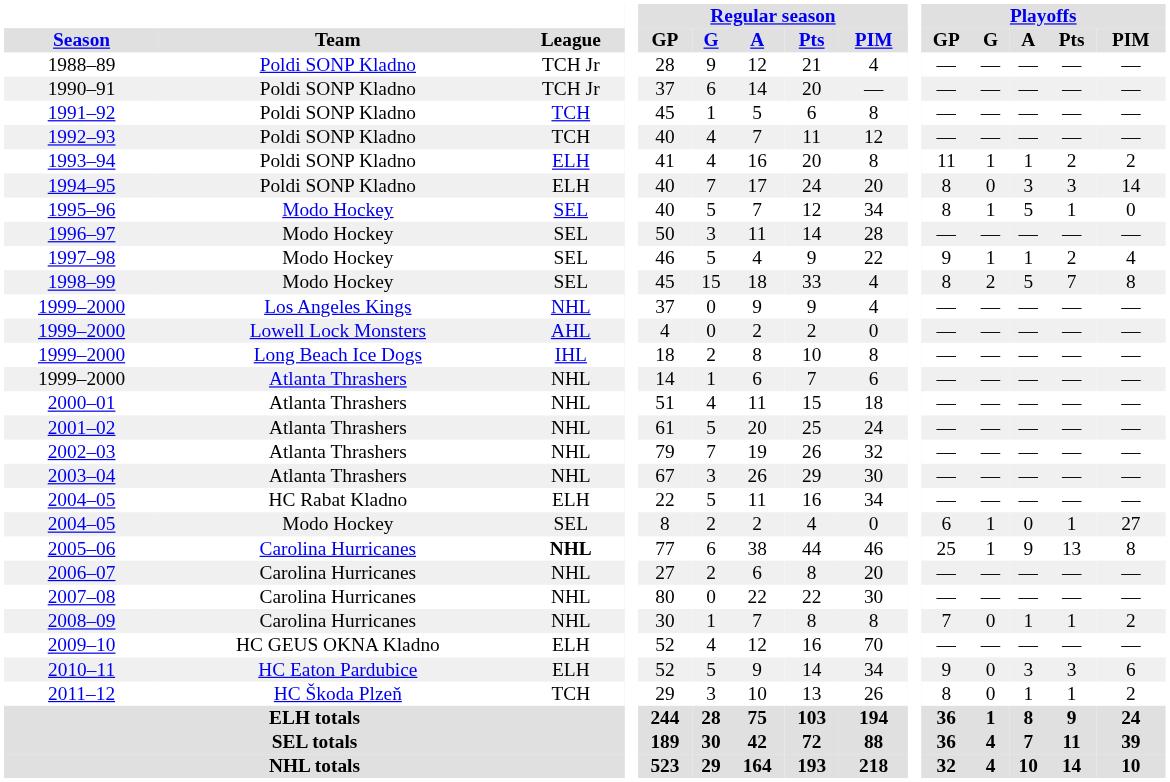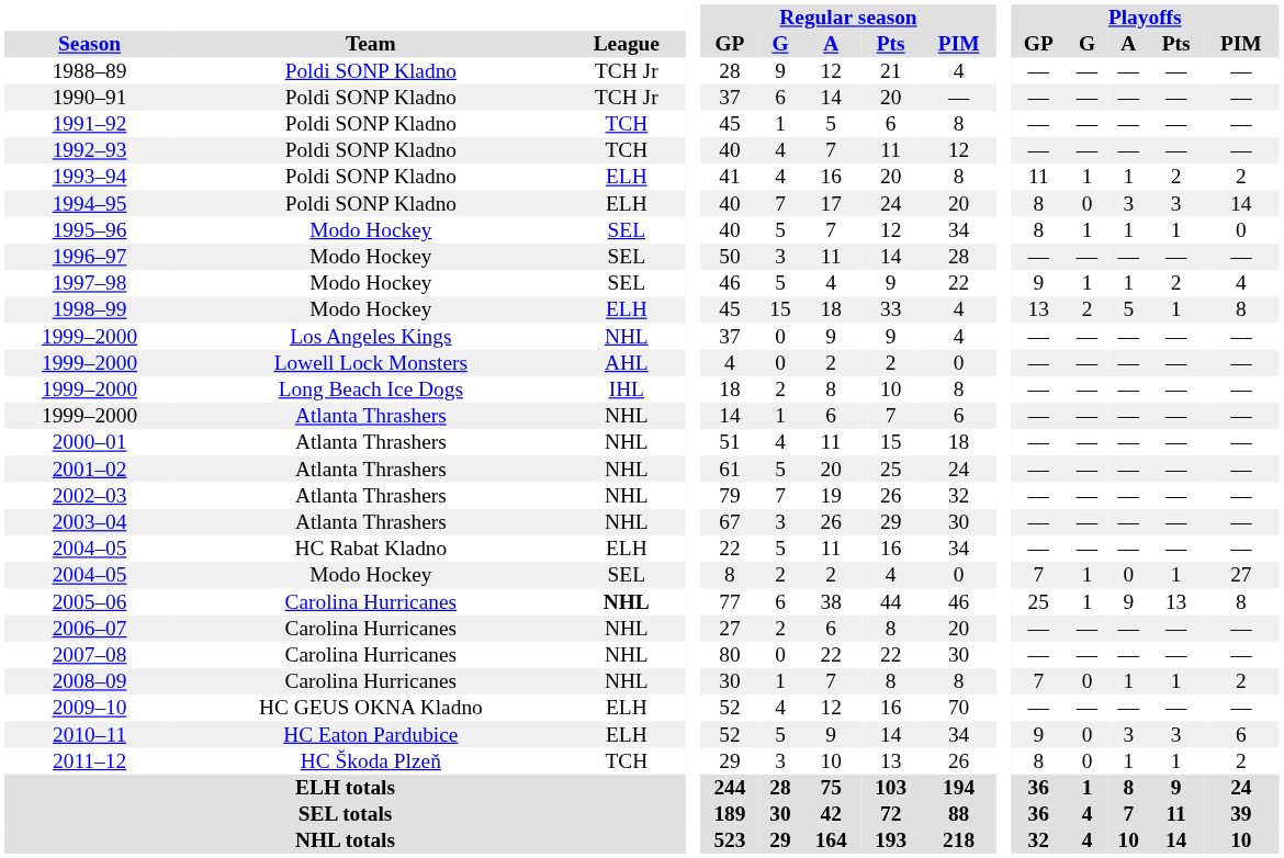 <table border="0" cellpadding="1" cellspacing="0" style="text-align:center; width:60em;">
 <tr style="background:#e0e0e0;">
 <th colspan="3"  bgcolor="#ffffff"> </th>
 <th rowspan="99" bgcolor="#ffffff"> </th>
 <th colspan="5"><a href='#'>Regular season</a></th>
 <th rowspan="99" bgcolor="#ffffff"> </th>
 <th colspan="5"><a href='#'>Playoffs</a></th>
 </tr>
 <tr style="background:#e0e0e0;">
 <th><a href='#'>Season</a></th>
 <th>Team</th>
 <th>League</th>
 <th>GP</th>
 <th><a href='#'>G</a></th>
 <th><a href='#'>A</a></th>
 <th><a href='#'>Pts</a></th>
 <th><a href='#'>PIM</a></th>
 <th>GP</th>
 <th>G</th>
 <th>A</th>
 <th>Pts</th>
 <th>PIM</th>
 </tr>
 <tr>
 <td>1988–89</td>
 <td><a href='#'>Poldi SONP Kladno</a></td>
 <td>TCH Jr</td>
 <td>28</td>
 <td>9</td>
 <td>12</td>
 <td>21</td>
 <td>4</td>
 <td>—</td>
 <td>—</td>
 <td>—</td>
 <td>—</td>
 <td>—</td>
 </tr>
 <tr bgcolor="#f0f0f0">
 <td>1990–91</td>
 <td>Poldi SONP Kladno</td>
 <td>TCH Jr</td>
 <td>37</td>
 <td>6</td>
 <td>14</td>
 <td>20</td>
 <td>—</td>
 <td>—</td>
 <td>—</td>
 <td>—</td>
 <td>—</td>
 <td>—</td>
 </tr>
 <tr>
 <td><a href='#'>1991–92</a></td>
 <td>Poldi SONP Kladno</td>
 <td><a href='#'>TCH</a></td>
 <td>45</td>
 <td>1</td>
 <td>5</td>
 <td>6</td>
 <td>8</td>
 <td>—</td>
 <td>—</td>
 <td>—</td>
 <td>—</td>
 <td>—</td>
 </tr>
 <tr bgcolor="#f0f0f0">
 <td><a href='#'>1992–93</a></td>
 <td>Poldi SONP Kladno</td>
 <td>TCH</td>
 <td>40</td>
 <td>4</td>
 <td>7</td>
 <td>11</td>
 <td>12</td>
 <td>—</td>
 <td>—</td>
 <td>—</td>
 <td>—</td>
 <td>—</td>
 </tr>
 <tr>
 <td><a href='#'>1993–94</a></td>
 <td>Poldi SONP Kladno</td>
 <td><a href='#'>ELH</a></td>
 <td>41</td>
 <td>4</td>
 <td>16</td>
 <td>20</td>
 <td>8</td>
 <td>11</td>
 <td>1</td>
 <td>1</td>
 <td>2</td>
 <td>2</td>
 </tr>
 <tr bgcolor="#f0f0f0">
 <td><a href='#'>1994–95</a></td>
 <td>Poldi SONP Kladno</td>
 <td>ELH</td>
 <td>40</td>
 <td>7</td>
 <td>17</td>
 <td>24</td>
 <td>20</td>
 <td>8</td>
 <td>0</td>
 <td>3</td>
 <td>3</td>
 <td>14</td>
 </tr>
 <tr>
 <td><a href='#'>1995–96</a></td>
 <td><a href='#'>Modo Hockey</a></td>
 <td><a href='#'>SEL</a></td>
 <td>40</td>
 <td>5</td>
 <td>7</td>
 <td>12</td>
 <td>34</td>
 <td>8</td>
 <td>1</td>
-<td>5</td>
+<td>1</td>
 <td>1</td>
 <td>0</td>
 </tr>
 <tr bgcolor="#f0f0f0">
 <td><a href='#'>1996–97</a></td>
 <td>Modo Hockey</td>
 <td>SEL</td>
 <td>50</td>
 <td>3</td>
 <td>11</td>
 <td>14</td>
 <td>28</td>
 <td>—</td>
 <td>—</td>
 <td>—</td>
 <td>—</td>
 <td>—</td>
 </tr>
 <tr>
 <td><a href='#'>1997–98</a></td>
 <td>Modo Hockey</td>
 <td>SEL</td>
 <td>46</td>
 <td>5</td>
 <td>4</td>
 <td>9</td>
 <td>22</td>
 <td>9</td>
 <td>1</td>
 <td>1</td>
 <td>2</td>
 <td>4</td>
 </tr>
 <tr bgcolor="#f0f0f0">
 <td><a href='#'>1998–99</a></td>
 <td>Modo Hockey</td>
-<td>SEL</td>
+<td><a href='#'>ELH</a></td>
 <td>45</td>
 <td>15</td>
 <td>18</td>
 <td>33</td>
 <td>4</td>
-<td>8</td>
+<td>13</td>
 <td>2</td>
 <td>5</td>
-<td>7</td>
+<td>1</td>
 <td>8</td>
 </tr>
 <tr>
 <td><a href='#'>1999–2000</a></td>
 <td><a href='#'>Los Angeles Kings</a></td>
 <td><a href='#'>NHL</a></td>
 <td>37</td>
 <td>0</td>
 <td>9</td>
 <td>9</td>
 <td>4</td>
 <td>—</td>
 <td>—</td>
 <td>—</td>
 <td>—</td>
 <td>—</td>
 </tr>
 <tr bgcolor="#f0f0f0">
 <td><a href='#'>1999–2000</a></td>
 <td><a href='#'>Lowell Lock Monsters</a></td>
 <td><a href='#'>AHL</a></td>
 <td>4</td>
 <td>0</td>
 <td>2</td>
 <td>2</td>
 <td>0</td>
 <td>—</td>
 <td>—</td>
 <td>—</td>
 <td>—</td>
 <td>—</td>
 </tr>
 <tr>
 <td><a href='#'>1999–2000</a></td>
 <td><a href='#'>Long Beach Ice Dogs</a></td>
 <td><a href='#'>IHL</a></td>
 <td>18</td>
 <td>2</td>
 <td>8</td>
 <td>10</td>
 <td>8</td>
 <td>—</td>
 <td>—</td>
 <td>—</td>
 <td>—</td>
 <td>—</td>
 </tr>
 <tr bgcolor="#f0f0f0">
 <td>1999–2000</td>
 <td><a href='#'>Atlanta Thrashers</a></td>
 <td>NHL</td>
 <td>14</td>
 <td>1</td>
 <td>6</td>
 <td>7</td>
 <td>6</td>
 <td>—</td>
 <td>—</td>
 <td>—</td>
 <td>—</td>
 <td>—</td>
 </tr>
 <tr>
 <td><a href='#'>2000–01</a></td>
 <td>Atlanta Thrashers</td>
 <td>NHL</td>
 <td>51</td>
 <td>4</td>
 <td>11</td>
 <td>15</td>
 <td>18</td>
 <td>—</td>
 <td>—</td>
 <td>—</td>
 <td>—</td>
 <td>—</td>
 </tr>
 <tr bgcolor="#f0f0f0">
 <td><a href='#'>2001–02</a></td>
 <td>Atlanta Thrashers</td>
 <td>NHL</td>
 <td>61</td>
 <td>5</td>
 <td>20</td>
 <td>25</td>
 <td>24</td>
 <td>—</td>
 <td>—</td>
 <td>—</td>
 <td>—</td>
 <td>—</td>
 </tr>
 <tr>
 <td><a href='#'>2002–03</a></td>
 <td>Atlanta Thrashers</td>
 <td>NHL</td>
 <td>79</td>
 <td>7</td>
 <td>19</td>
 <td>26</td>
 <td>32</td>
 <td>—</td>
 <td>—</td>
 <td>—</td>
 <td>—</td>
 <td>—</td>
 </tr>
 <tr bgcolor="#f0f0f0">
 <td><a href='#'>2003–04</a></td>
 <td>Atlanta Thrashers</td>
 <td>NHL</td>
 <td>67</td>
 <td>3</td>
 <td>26</td>
 <td>29</td>
 <td>30</td>
 <td>—</td>
 <td>—</td>
 <td>—</td>
 <td>—</td>
 <td>—</td>
 </tr>
 <tr>
 <td><a href='#'>2004–05</a></td>
 <td>HC Rabat Kladno</td>
 <td>ELH</td>
 <td>22</td>
 <td>5</td>
 <td>11</td>
 <td>16</td>
 <td>34</td>
 <td>—</td>
 <td>—</td>
 <td>—</td>
 <td>—</td>
 <td>—</td>
 </tr>
 <tr bgcolor="#f0f0f0">
 <td><a href='#'>2004–05</a></td>
 <td>Modo Hockey</td>
 <td>SEL</td>
 <td>8</td>
 <td>2</td>
 <td>2</td>
 <td>4</td>
 <td>0</td>
-<td>6</td>
+<td>7</td>
 <td>1</td>
 <td>0</td>
 <td>1</td>
 <td>27</td>
 </tr>
 <tr>
 <td><a href='#'>2005–06</a></td>
 <td><a href='#'>Carolina Hurricanes</a></td>
 <td><strong>NHL</strong></td>
 <td>77</td>
 <td>6</td>
 <td>38</td>
 <td>44</td>
 <td>46</td>
 <td>25</td>
 <td>1</td>
 <td>9</td>
 <td>13</td>
 <td>8</td>
 </tr>
 <tr bgcolor="#f0f0f0">
 <td><a href='#'>2006–07</a></td>
 <td>Carolina Hurricanes</td>
 <td>NHL</td>
 <td>27</td>
 <td>2</td>
 <td>6</td>
 <td>8</td>
 <td>20</td>
 <td>—</td>
 <td>—</td>
 <td>—</td>
 <td>—</td>
 <td>—</td>
 </tr>
 <tr>
 <td><a href='#'>2007–08</a></td>
 <td>Carolina Hurricanes</td>
 <td>NHL</td>
 <td>80</td>
 <td>0</td>
 <td>22</td>
 <td>22</td>
 <td>30</td>
 <td>—</td>
 <td>—</td>
 <td>—</td>
 <td>—</td>
 <td>—</td>
 </tr>
 <tr bgcolor="#f0f0f0">
 <td><a href='#'>2008–09</a></td>
 <td>Carolina Hurricanes</td>
 <td>NHL</td>
 <td>30</td>
 <td>1</td>
 <td>7</td>
 <td>8</td>
 <td>8</td>
 <td>7</td>
 <td>0</td>
 <td>1</td>
 <td>1</td>
 <td>2</td>
 </tr>
 <tr>
 <td><a href='#'>2009–10</a></td>
 <td>HC GEUS OKNA Kladno</td>
 <td>ELH</td>
 <td>52</td>
 <td>4</td>
 <td>12</td>
 <td>16</td>
 <td>70</td>
 <td>—</td>
 <td>—</td>
 <td>—</td>
 <td>—</td>
 <td>—</td>
 </tr>
 <tr bgcolor="#f0f0f0">
 <td><a href='#'>2010–11</a></td>
 <td><a href='#'>HC Eaton Pardubice</a></td>
 <td>ELH</td>
 <td>52</td>
 <td>5</td>
 <td>9</td>
 <td>14</td>
 <td>34</td>
 <td>9</td>
 <td>0</td>
 <td>3</td>
 <td>3</td>
 <td>6</td>
 </tr>
 <tr>
 <td><a href='#'>2011–12</a></td>
 <td><a href='#'>HC Škoda Plzeň</a></td>
 <td>TCH</td>
 <td>29</td>
 <td>3</td>
 <td>10</td>
 <td>13</td>
 <td>26</td>
 <td>8</td>
 <td>0</td>
 <td>1</td>
 <td>1</td>
 <td>2</td>
 </tr>
 <tr bgcolor="#e0e0e0">
 <th colspan="3">ELH totals</th>
 <th>244</th>
 <th>28</th>
 <th>75</th>
 <th>103</th>
 <th>194</th>
 <th>36</th>
 <th>1</th>
 <th>8</th>
 <th>9</th>
 <th>24</th>
 </tr>
 <tr bgcolor="#e0e0e0">
 <th colspan="3">SEL totals</th>
 <th>189</th>
 <th>30</th>
 <th>42</th>
 <th>72</th>
 <th>88</th>
 <th>36</th>
 <th>4</th>
 <th>7</th>
 <th>11</th>
 <th>39</th>
 </tr>
 <tr bgcolor="#e0e0e0">
 <th colspan="3">NHL totals</th>
 <th>523</th>
 <th>29</th>
 <th>164</th>
 <th>193</th>
 <th>218</th>
 <th>32</th>
 <th>4</th>
 <th>10</th>
 <th>14</th>
 <th>10</th>
 </tr>
 </table>
